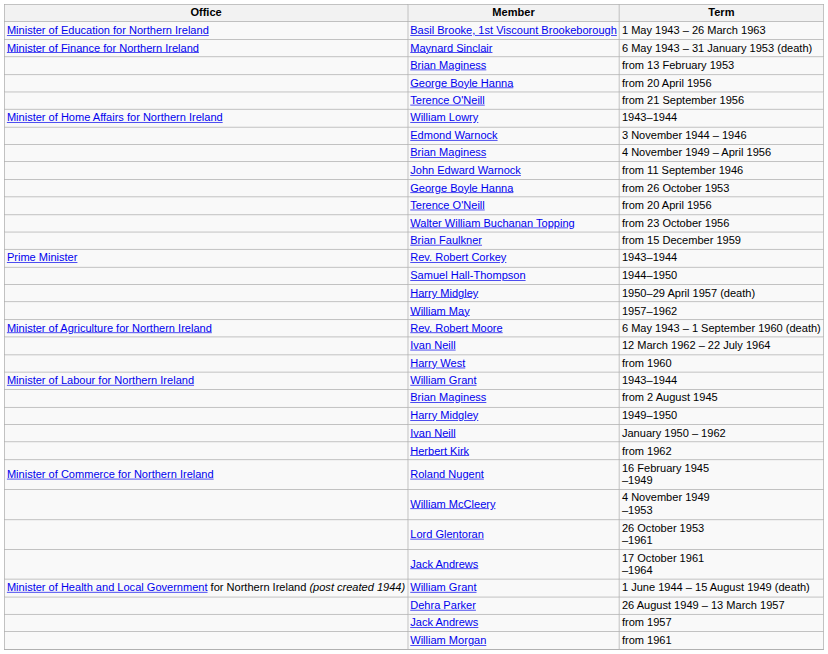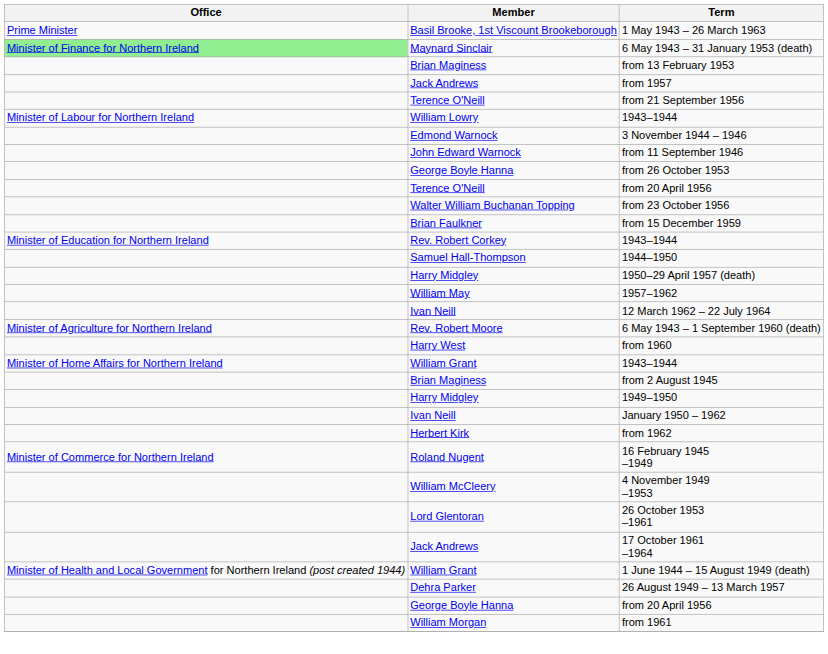 <table class="wikitable">
 <tr>
 <th>Office</th>
 <th>Member</th>
 <th>Term</th>
 </tr>
 <tr>
-<td><a href='#'>Minister of Education for Northern Ireland</a></td>
+<td><a href='#'>Prime Minister</a></td>
 <td><a href='#'>Basil Brooke, 1st Viscount Brookeborough</a></td>
 <td>1 May 1943 – 26 March 1963</td>
 </tr>
 <tr>
-<td><a href='#'>Minister of Finance for Northern Ireland</a></td>
+<td style="background: lightgreen;"><a href='#'>Minister of Finance for Northern Ireland</a></td>
 <td><a href='#'>Maynard Sinclair</a></td>
 <td>6 May 1943 – 31 January 1953 (death)</td>
 </tr>
 <tr>
 <td></td>
 <td><a href='#'>Brian Maginess</a></td>
 <td>from 13 February 1953</td>
 </tr>
 <tr>
 <td></td>
-<td><a href='#'>George Boyle Hanna</a></td>
-<td>from 20 April 1956</td>
+<td><a href='#'>Jack Andrews</a></td>
+<td>from 1957</td>
 </tr>
 <tr>
 <td></td>
 <td><a href='#'>Terence O'Neill</a></td>
 <td>from 21 September 1956</td>
 </tr>
 <tr>
-<td><a href='#'>Minister of Home Affairs for Northern Ireland</a></td>
+<td><a href='#'>Minister of Labour for Northern Ireland</a></td>
 <td><a href='#'>William Lowry</a></td>
 <td>1943–1944</td>
 </tr>
 <tr>
 <td></td>
 <td><a href='#'>Edmond Warnock</a></td>
 <td>3 November 1944 – 1946</td>
-</tr>
-<tr>
-<td></td>
-<td><a href='#'>Brian Maginess</a></td>
-<td>4 November 1949 – April 1956</td>
 </tr>
 <tr>
 <td></td>
 <td><a href='#'>John Edward Warnock</a></td>
 <td>from 11 September 1946</td>
 </tr>
 <tr>
 <td></td>
 <td><a href='#'>George Boyle Hanna</a></td>
 <td>from 26 October 1953</td>
 </tr>
 <tr>
 <td></td>
 <td><a href='#'>Terence O'Neill</a></td>
 <td>from 20 April 1956</td>
 </tr>
 <tr>
 <td></td>
 <td><a href='#'>Walter William Buchanan Topping</a></td>
 <td>from 23 October 1956</td>
 </tr>
 <tr>
 <td></td>
 <td><a href='#'>Brian Faulkner</a></td>
 <td>from 15 December 1959</td>
 </tr>
 <tr>
-<td><a href='#'>Prime Minister</a></td>
+<td><a href='#'>Minister of Education for Northern Ireland</a></td>
 <td><a href='#'>Rev. Robert Corkey</a></td>
 <td>1943–1944</td>
 </tr>
 <tr>
 <td></td>
 <td><a href='#'>Samuel Hall-Thompson</a></td>
 <td>1944–1950</td>
 </tr>
 <tr>
 <td></td>
 <td><a href='#'>Harry Midgley</a></td>
 <td>1950–29 April 1957 (death)</td>
 </tr>
 <tr>
 <td></td>
 <td><a href='#'>William May</a></td>
 <td>1957–1962</td>
 </tr>
 <tr>
+<td></td>
+<td><a href='#'>Ivan Neill</a></td>
+<td>12 March 1962 – 22 July 1964</td>
+</tr>
+<tr>
 <td><a href='#'>Minister of Agriculture for Northern Ireland</a></td>
 <td><a href='#'>Rev. Robert Moore</a></td>
 <td>6 May 1943 – 1 September 1960 (death)</td>
-</tr>
-<tr>
-<td></td>
-<td><a href='#'>Ivan Neill</a></td>
-<td>12 March 1962 – 22 July 1964</td>
 </tr>
 <tr>
 <td></td>
 <td><a href='#'>Harry West</a></td>
 <td>from 1960</td>
 </tr>
 <tr>
-<td><a href='#'>Minister of Labour for Northern Ireland</a></td>
+<td><a href='#'>Minister of Home Affairs for Northern Ireland</a></td>
 <td><a href='#'>William Grant</a></td>
 <td>1943–1944</td>
 </tr>
 <tr>
 <td></td>
 <td><a href='#'>Brian Maginess</a></td>
 <td>from 2 August 1945</td>
 </tr>
 <tr>
 <td></td>
 <td><a href='#'>Harry Midgley</a></td>
 <td>1949–1950</td>
 </tr>
 <tr>
 <td></td>
 <td><a href='#'>Ivan Neill</a></td>
 <td>January 1950 – 1962</td>
 </tr>
 <tr>
 <td></td>
 <td><a href='#'>Herbert Kirk</a></td>
 <td>from 1962</td>
 </tr>
 <tr>
 <td><a href='#'>Minister of Commerce for Northern Ireland</a></td>
 <td><a href='#'>Roland Nugent</a></td>
 <td>16 February 1945<br>–1949</td>
 </tr>
 <tr>
 <td></td>
 <td><a href='#'>William McCleery</a></td>
 <td>4 November 1949<br>–1953</td>
 </tr>
 <tr>
 <td></td>
 <td><a href='#'>Lord Glentoran</a></td>
 <td>26 October 1953<br>–1961</td>
 </tr>
 <tr>
 <td></td>
 <td><a href='#'>Jack Andrews</a></td>
 <td>17 October 1961<br>–1964</td>
 </tr>
 <tr>
 <td><a href='#'>Minister of Health and Local Government</a> for Northern Ireland <em>(post created 1944)</em></td>
 <td><a href='#'>William Grant</a></td>
 <td>1 June 1944 – 15 August 1949 (death)</td>
 </tr>
 <tr>
 <td></td>
 <td><a href='#'>Dehra Parker</a></td>
 <td>26 August 1949 – 13 March 1957</td>
 </tr>
 <tr>
 <td></td>
-<td><a href='#'>Jack Andrews</a></td>
-<td>from 1957</td>
+<td><a href='#'>George Boyle Hanna</a></td>
+<td>from 20 April 1956</td>
 </tr>
 <tr>
 <td></td>
 <td><a href='#'>William Morgan</a></td>
 <td>from 1961</td>
 </tr>
 <tr>
 </tr>
 </table>
